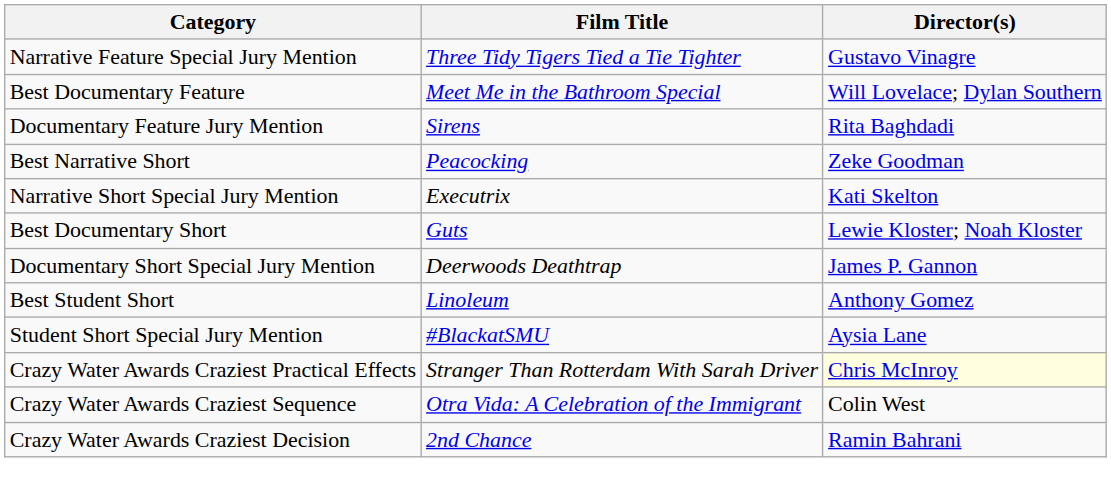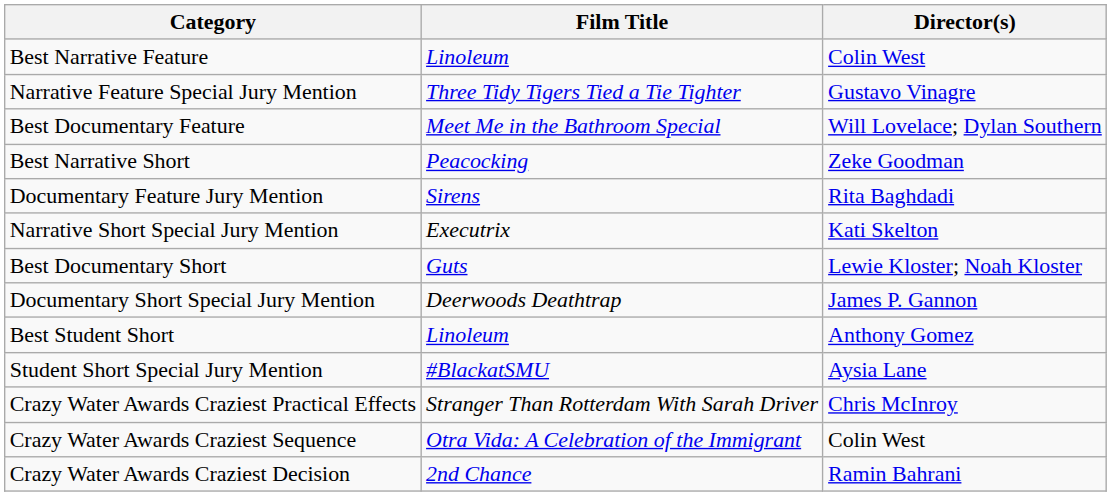 <table class="wikitable">
 <tr>
 <th>Category</th>
 <th>Film Title</th>
 <th>Director(s)</th>
+</tr>
+<tr>
+<td>Best Narrative Feature</td>
+<td><em><a href='#'>Linoleum</a></em></td>
+<td><a href='#'>Colin West</a></td>
 </tr>
 <tr>
 <td>Narrative Feature Special Jury Mention</td>
 <td><em><a href='#'>Three Tidy Tigers Tied a Tie Tighter</a></em></td>
 <td><a href='#'>Gustavo Vinagre</a></td>
 </tr>
 <tr>
 <td>Best Documentary Feature</td>
 <td><em><a href='#'>Meet Me in the Bathroom Special</a></em></td>
 <td><a href='#'>Will Lovelace</a>; <a href='#'>Dylan Southern</a></td>
 </tr>
 <tr>
+<td>Best Narrative Short</td>
+<td><em><a href='#'>Peacocking</a></em></td>
+<td><a href='#'>Zeke Goodman</a></td>
+</tr>
+<tr>
 <td>Documentary Feature Jury Mention</td>
 <td><em><a href='#'>Sirens</a></em></td>
 <td><a href='#'>Rita Baghdadi</a></td>
-</tr>
-<tr>
-<td>Best Narrative Short</td>
-<td><em><a href='#'>Peacocking</a></em></td>
-<td><a href='#'>Zeke Goodman</a></td>
 </tr>
 <tr>
 <td>Narrative Short Special Jury Mention</td>
 <td><em>Executrix</em></td>
 <td><a href='#'>Kati Skelton</a></td>
 </tr>
 <tr>
 <td>Best Documentary Short</td>
 <td><em><a href='#'>Guts</a></em></td>
 <td><a href='#'>Lewie Kloster</a>; <a href='#'>Noah Kloster</a></td>
 </tr>
 <tr>
 <td>Documentary Short Special Jury Mention</td>
 <td><em>Deerwoods Deathtrap</em></td>
 <td><a href='#'>James P. Gannon</a></td>
 </tr>
 <tr>
 <td>Best Student Short</td>
 <td><em><a href='#'>Linoleum</a></em></td>
 <td><a href='#'>Anthony Gomez</a></td>
 </tr>
 <tr>
 <td>Student Short Special Jury Mention</td>
 <td><em><a href='#'>#BlackatSMU</a></em></td>
 <td><a href='#'>Aysia Lane</a></td>
 </tr>
 <tr>
 <td>Crazy Water Awards Craziest Practical Effects</td>
 <td><em>Stranger Than Rotterdam With Sarah Driver</em></td>
-<td style="background: lightyellow;"><a href='#'>Chris McInroy</a></td>
+<td><a href='#'>Chris McInroy</a></td>
 </tr>
 <tr>
 <td>Crazy Water Awards Craziest Sequence</td>
 <td><em><a href='#'>Otra Vida: A Celebration of the Immigrant</a></em></td>
 <td>Colin West</td>
 </tr>
 <tr>
 <td>Crazy Water Awards Craziest Decision</td>
 <td><em><a href='#'>2nd Chance</a></em></td>
 <td><a href='#'>Ramin Bahrani</a></td>
 </tr>
 </table>
